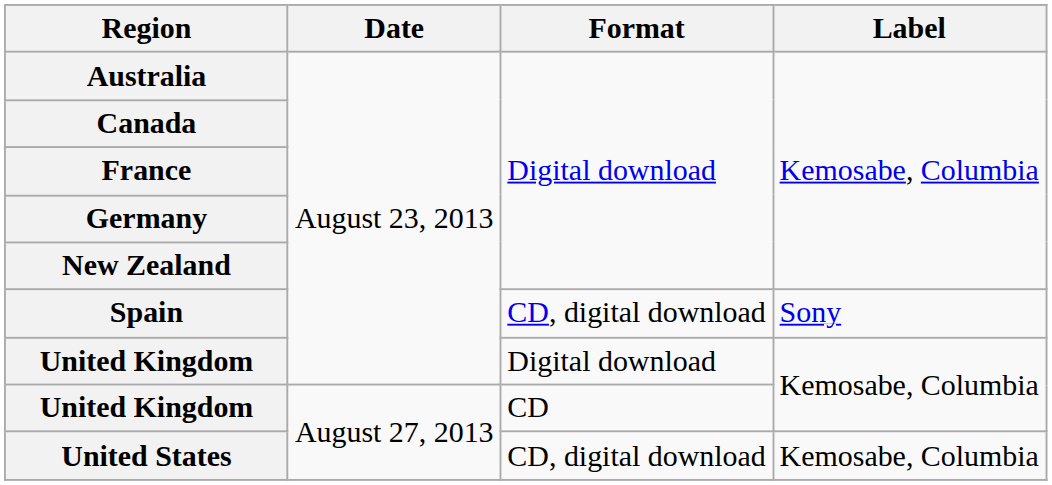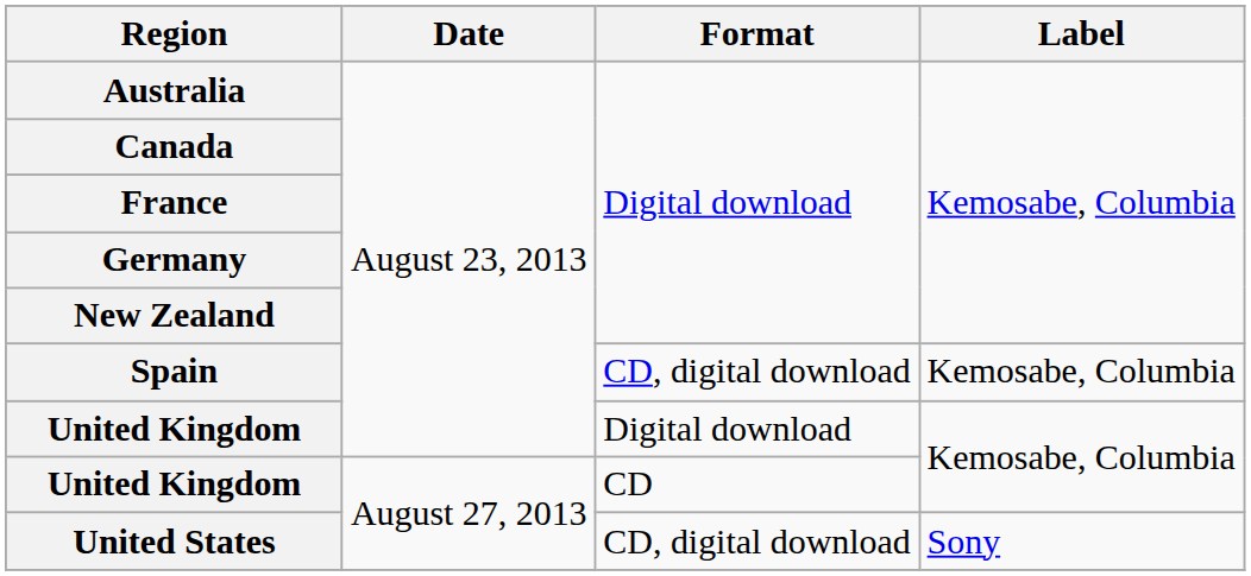 <table class="wikitable plainrowheaders">
 <tr>
 <th scope="col" style="width:9em;">Region</th>
 <th scope="col">Date</th>
 <th scope="col">Format</th>
 <th scope="col">Label</th>
 </tr>
 <tr>
 <th scope="row">Australia</th>
 <td rowspan="7">August 23, 2013</td>
 <td rowspan="5"><a href='#'>Digital download</a></td>
 <td rowspan="5"><a href='#'>Kemosabe</a>, <a href='#'>Columbia</a></td>
 </tr>
 <tr>
 <th scope="row">Canada</th>
 </tr>
 <tr>
 <th scope="row">France</th>
 </tr>
 <tr>
 <th scope="row">Germany</th>
 </tr>
 <tr>
 <th scope="row">New Zealand</th>
 </tr>
 <tr>
 <th scope="row">Spain</th>
 <td><a href='#'>CD</a>, digital download</td>
-<td><a href='#'>Sony</a></td>
+<td>Kemosabe, Columbia</td>
 </tr>
 <tr>
 <th scope="row">United Kingdom</th>
 <td>Digital download</td>
 <td rowspan="2">Kemosabe, Columbia</td>
 </tr>
 <tr>
 <th scope="row">United Kingdom</th>
 <td rowspan="2">August 27, 2013</td>
 <td>CD</td>
 </tr>
 <tr>
 <th scope="row">United States</th>
 <td>CD, digital download</td>
-<td>Kemosabe, Columbia</td>
+<td><a href='#'>Sony</a></td>
 </tr>
 </table>
